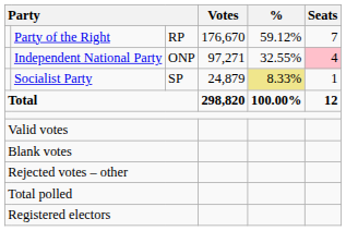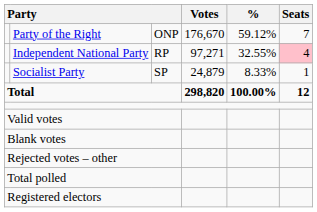 <table class="wikitable" border="1" style="text-align:right;">
 <tr>
 <th style="text-align:left;" valign=bottom colspan=3>Party</th>
 <th align=center valign=bottom width="50">Votes</th>
 <th align=center valign=bottom width="50">%</th>
 <th align=center>Seats</th>
 </tr>
 <tr>
 <td></td>
 <td align=left><a href='#'>Party of the Right</a></td>
-<td align=left>RP</td>
+<td align=left>ONP</td>
 <td>176,670</td>
 <td>59.12%</td>
 <td>7</td>
 </tr>
 <tr>
 <td></td>
 <td align=left><a href='#'>Independent National Party</a></td>
-<td align=left>ONP</td>
+<td align=left>RP</td>
 <td>97,271</td>
 <td>32.55%</td>
 <td style="background: pink;">4</td>
 </tr>
 <tr>
 <td></td>
 <td align=left><a href='#'>Socialist Party</a></td>
 <td align=left>SP</td>
 <td>24,879</td>
-<td style="background: khaki;">8.33%</td>
+<td>8.33%</td>
 <td>1</td>
 </tr>
 <tr style="font-weight:bold">
 <td align=left colspan=3>Total</td>
 <td>298,820</td>
 <td>100.00%</td>
 <td>12</td>
 </tr>
 <tr>
 <td colspan=6 height="2"></td>
 </tr>
 <tr>
 <td align=left colspan=3>Valid votes</td>
 <td></td>
 <td></td>
 <td></td>
 </tr>
 <tr>
 <td align=left colspan=3>Blank votes</td>
 <td></td>
 <td></td>
 <td></td>
 </tr>
 <tr>
 <td align=left colspan=3>Rejected votes – other</td>
 <td></td>
 <td></td>
 <td></td>
 </tr>
 <tr>
 <td align=left colspan=3>Total polled</td>
 <td></td>
 <td></td>
 <td></td>
 </tr>
 <tr>
 <td align=left colspan=3>Registered electors</td>
 <td></td>
 <td></td>
 <td></td>
 </tr>
 </table>
